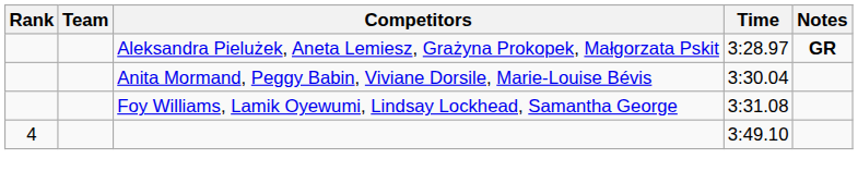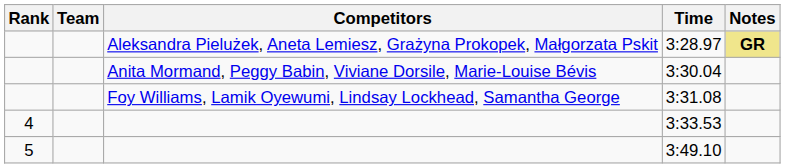 <table class="wikitable sortable" style="text-align:center;font-size:95%">
 <tr>
 <th>Rank</th>
 <th>Team</th>
 <th>Competitors</th>
 <th>Time</th>
 <th>Notes</th>
 </tr>
 <tr>
 <td></td>
 <td align=left></td>
 <td align=left><a href='#'>Aleksandra Pielużek</a>, <a href='#'>Aneta Lemiesz</a>, <a href='#'>Grażyna Prokopek</a>, <a href='#'>Małgorzata Pskit</a></td>
 <td>3:28.97</td>
-<td><strong>GR</strong></td>
+<td style="background: khaki;"><strong>GR</strong></td>
 </tr>
 <tr>
 <td></td>
 <td align=left></td>
 <td align=left><a href='#'>Anita Mormand</a>, <a href='#'>Peggy Babin</a>, <a href='#'>Viviane Dorsile</a>, <a href='#'>Marie-Louise Bévis</a></td>
 <td>3:30.04</td>
 <td></td>
 </tr>
 <tr>
 <td></td>
 <td align=left></td>
 <td align=left><a href='#'>Foy Williams</a>, <a href='#'>Lamik Oyewumi</a>, <a href='#'>Lindsay Lockhead</a>, <a href='#'>Samantha George</a></td>
 <td>3:31.08</td>
 <td></td>
 </tr>
 <tr>
 <td>4</td>
 <td align=left></td>
 <td align=left></td>
+<td>3:33.53</td>
+<td></td>
+</tr>
+<tr>
+<td>5</td>
+<td align=left></td>
+<td align=left></td>
 <td>3:49.10</td>
 <td></td>
 </tr>
 </table>
